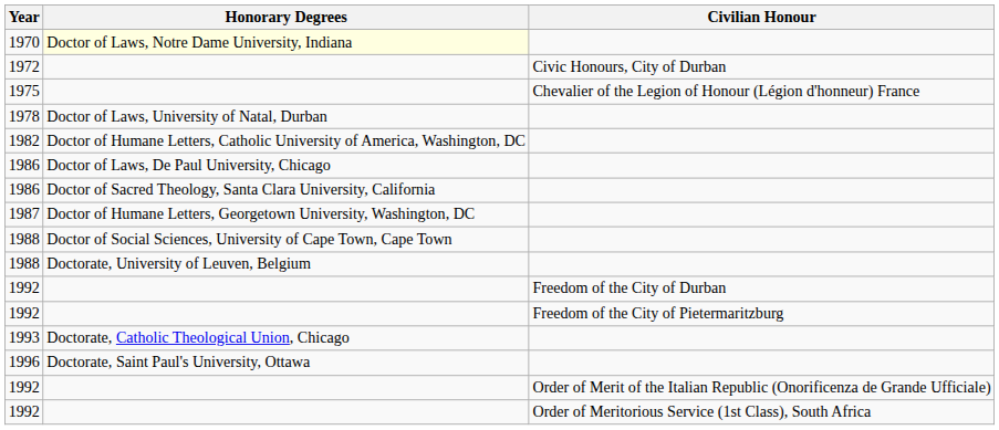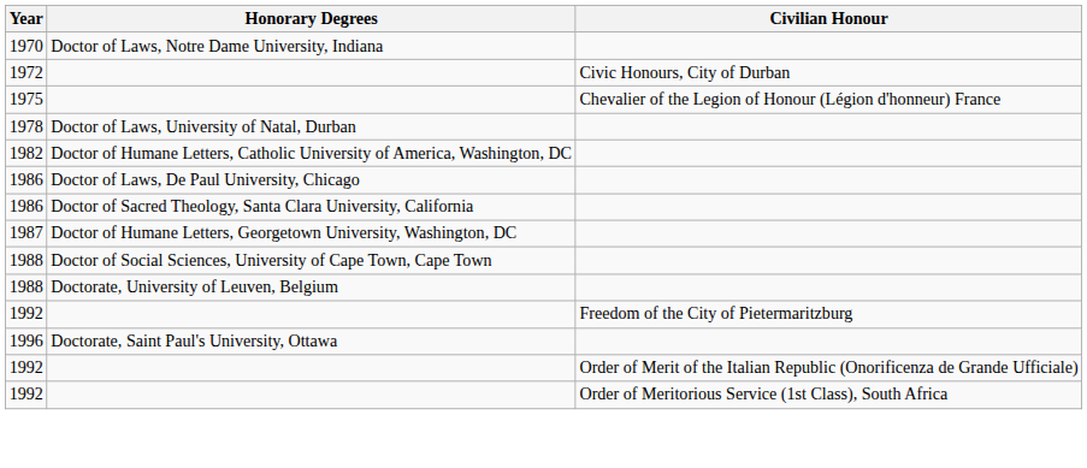 <table class="wikitable">
 <tr>
 <th>Year</th>
 <th>Honorary Degrees</th>
 <th>Civilian Honour</th>
 </tr>
 <tr>
 <td>1970</td>
-<td style="background: lightyellow;">Doctor of Laws, Notre Dame University, Indiana</td>
+<td>Doctor of Laws, Notre Dame University, Indiana</td>
 <td> </td>
 </tr>
 <tr>
 <td>1972</td>
 <td> </td>
 <td>Civic Honours, City of Durban</td>
 </tr>
 <tr>
 <td>1975</td>
 <td> </td>
 <td>Chevalier of the Legion of Honour (Légion d'honneur) France</td>
 </tr>
 <tr>
 <td>1978</td>
 <td>Doctor of Laws, University of Natal, Durban</td>
 <td> </td>
 </tr>
 <tr>
 <td>1982</td>
 <td>Doctor of Humane Letters, Catholic University of America, Washington, DC</td>
 <td> </td>
 </tr>
 <tr>
 <td>1986</td>
 <td>Doctor of Laws, De Paul University, Chicago</td>
 <td> </td>
 </tr>
 <tr>
 <td>1986</td>
 <td>Doctor of Sacred Theology, Santa Clara University, California</td>
 <td> </td>
 </tr>
 <tr>
 <td>1987</td>
 <td>Doctor of Humane Letters, Georgetown University, Washington, DC</td>
 <td> </td>
 </tr>
 <tr>
 <td>1988</td>
 <td>Doctor of Social Sciences, University of Cape Town, Cape Town</td>
 <td> </td>
 </tr>
 <tr>
 <td>1988</td>
 <td>Doctorate, University of Leuven, Belgium</td>
 <td> </td>
 </tr>
 <tr>
 <td>1992</td>
 <td> </td>
-<td>Freedom of the City of Durban</td>
-</tr>
-<tr>
-<td>1992</td>
-<td> </td>
 <td>Freedom of the City of Pietermaritzburg</td>
-</tr>
-<tr>
-<td>1993</td>
-<td>Doctorate, <a href='#'>Catholic Theological Union</a>, Chicago</td>
-<td> </td>
 </tr>
 <tr>
 <td>1996</td>
 <td>Doctorate, Saint Paul's University, Ottawa</td>
 <td> </td>
 </tr>
 <tr>
 <td>1992</td>
 <td> </td>
 <td>Order of Merit of the Italian Republic (Onorificenza de Grande Ufficiale)</td>
 </tr>
 <tr>
 <td>1992</td>
 <td> </td>
 <td>Order of Meritorious Service (1st Class), South Africa</td>
 </tr>
 </table>
